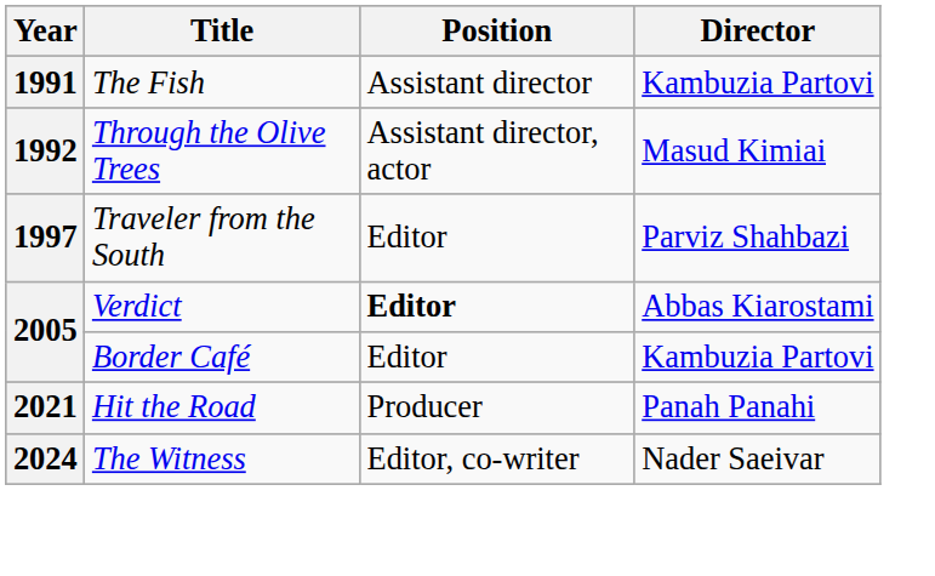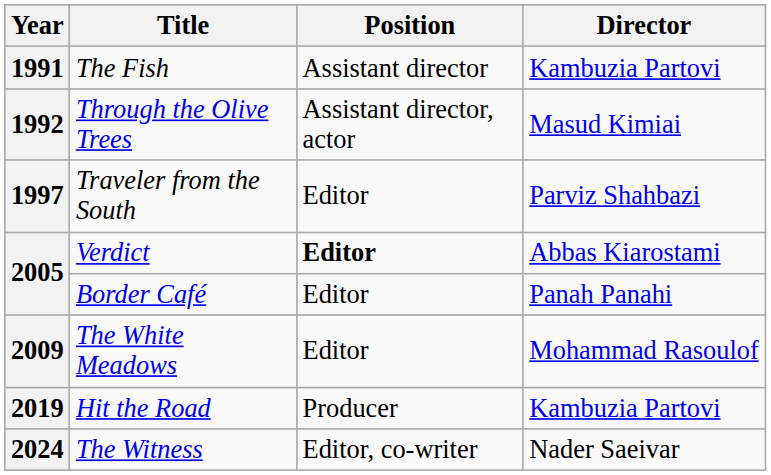 <table class="wikitable">
 <tr>
 <th width="5">Year</th>
 <th width="130">Title</th>
 <th width="130">Position</th>
 <th>Director</th>
 </tr>
 <tr>
 <th>1991</th>
 <td><em>The Fish</em></td>
 <td>Assistant director</td>
 <td><a href='#'>Kambuzia Partovi</a></td>
 </tr>
 <tr>
 <th>1992</th>
 <td><em><a href='#'>Through the Olive Trees</a></em></td>
 <td>Assistant director, actor</td>
 <td><a href='#'>Masud Kimiai</a></td>
 </tr>
 <tr>
 <th>1997</th>
 <td><em>Traveler from the South</em></td>
 <td>Editor</td>
 <td><a href='#'>Parviz Shahbazi</a></td>
 </tr>
 <tr>
 <th rowspan="2">2005</th>
 <td><em><a href='#'>Verdict</a></em></td>
 <td><strong>Editor</strong></td>
 <td><a href='#'>Abbas Kiarostami</a></td>
 </tr>
 <tr>
 <td><em><a href='#'>Border Café</a></em></td>
 <td>Editor</td>
-<td><a href='#'>Kambuzia Partovi</a></td>
+<td><a href='#'>Panah Panahi</a></td>
 </tr>
 <tr>
-<th>2021</th>
+<th>2009</th>
+<td><em><a href='#'>The White Meadows</a></em></td>
+<td>Editor</td>
+<td><a href='#'>Mohammad Rasoulof</a></td>
+</tr>
+<tr>
+<th>2019</th>
 <td><em><a href='#'>Hit the Road</a></em></td>
 <td>Producer</td>
-<td><a href='#'>Panah Panahi</a></td>
+<td><a href='#'>Kambuzia Partovi</a></td>
 </tr>
 <tr>
 <th>2024</th>
 <td><em><a href='#'>The Witness</a></em></td>
 <td>Editor, co-writer</td>
 <td>Nader Saeivar</td>
 </tr>
 </table>
